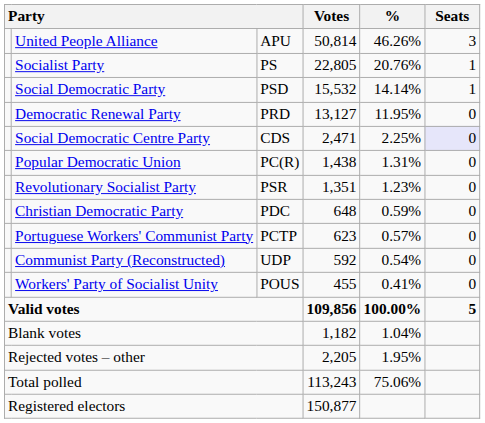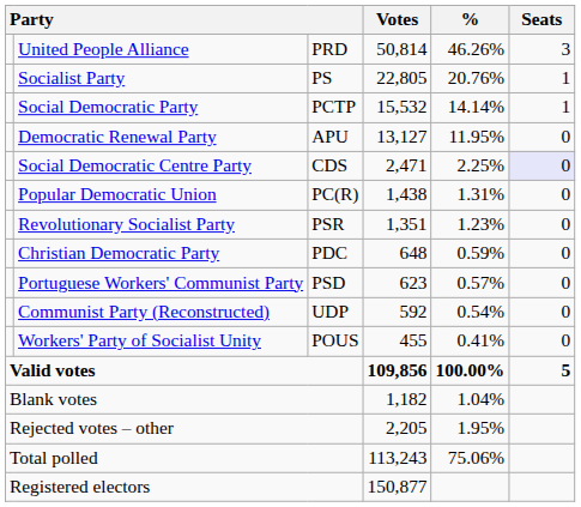 <table class="wikitable" border="1" style="text-align:right;">
 <tr>
 <th style="text-align:left;" colspan=3>Party</th>
 <th align=center width="50">Votes</th>
 <th align=center width="50">%</th>
 <th align=center width="50">Seats</th>
 </tr>
 <tr>
 <td></td>
 <td align=left><a href='#'>United People Alliance</a></td>
-<td align=left>APU</td>
+<td align=left>PRD</td>
 <td>50,814</td>
 <td>46.26%</td>
 <td>3</td>
 </tr>
 <tr>
 <td></td>
 <td align=left><a href='#'>Socialist Party</a></td>
 <td align=left>PS</td>
 <td>22,805</td>
 <td>20.76%</td>
 <td>1</td>
 </tr>
 <tr>
 <td></td>
 <td align=left><a href='#'>Social Democratic Party</a></td>
-<td align=left>PSD</td>
+<td align=left>PCTP</td>
 <td>15,532</td>
 <td>14.14%</td>
 <td>1</td>
 </tr>
 <tr>
 <td></td>
 <td align=left><a href='#'>Democratic Renewal Party</a></td>
-<td align=left>PRD</td>
+<td align=left>APU</td>
 <td>13,127</td>
 <td>11.95%</td>
 <td>0</td>
 </tr>
 <tr>
 <td></td>
 <td align=left style="white-space: nowrap;"><a href='#'>Social Democratic Centre Party</a></td>
 <td align=left>CDS</td>
 <td>2,471</td>
 <td>2.25%</td>
 <td style="background: lavender;">0</td>
 </tr>
 <tr>
 <td></td>
 <td align=left><a href='#'>Popular Democratic Union</a></td>
 <td align=left>PC(R)</td>
 <td>1,438</td>
 <td>1.31%</td>
 <td>0</td>
 </tr>
 <tr>
 <td></td>
 <td align=left><a href='#'>Revolutionary Socialist Party</a></td>
 <td align=left>PSR</td>
 <td>1,351</td>
 <td>1.23%</td>
 <td>0</td>
 </tr>
 <tr>
 <td></td>
 <td align=left style="white-space: nowrap;"><a href='#'>Christian Democratic Party</a></td>
 <td align=left>PDC</td>
 <td>648</td>
 <td>0.59%</td>
 <td>0</td>
 </tr>
 <tr>
 <td></td>
 <td align=left><a href='#'>Portuguese Workers' Communist Party</a></td>
-<td align=left>PCTP</td>
+<td align=left>PSD</td>
 <td>623</td>
 <td>0.57%</td>
 <td>0</td>
 </tr>
 <tr>
 <td></td>
 <td align=left><a href='#'>Communist Party (Reconstructed)</a></td>
 <td align=left>UDP</td>
 <td>592</td>
 <td>0.54%</td>
 <td>0</td>
 </tr>
 <tr>
 <td></td>
 <td align=left><a href='#'>Workers' Party of Socialist Unity</a></td>
 <td align=left>POUS</td>
 <td>455</td>
 <td>0.41%</td>
 <td>0</td>
 </tr>
 <tr style="font-weight:bold">
 <td align=left colspan=3>Valid votes</td>
 <td>109,856</td>
 <td>100.00%</td>
 <td>5</td>
 </tr>
 <tr>
 <td align=left colspan=3>Blank votes</td>
 <td>1,182</td>
 <td>1.04%</td>
 <td></td>
 </tr>
 <tr>
 <td align=left colspan=3>Rejected votes – other</td>
 <td>2,205</td>
 <td>1.95%</td>
 <td></td>
 </tr>
 <tr>
 <td align=left colspan=3>Total polled</td>
 <td>113,243</td>
 <td>75.06%</td>
 <td></td>
 </tr>
 <tr>
 <td align=left colspan=3>Registered electors</td>
 <td>150,877</td>
 <td></td>
 <td></td>
 </tr>
 </table>
